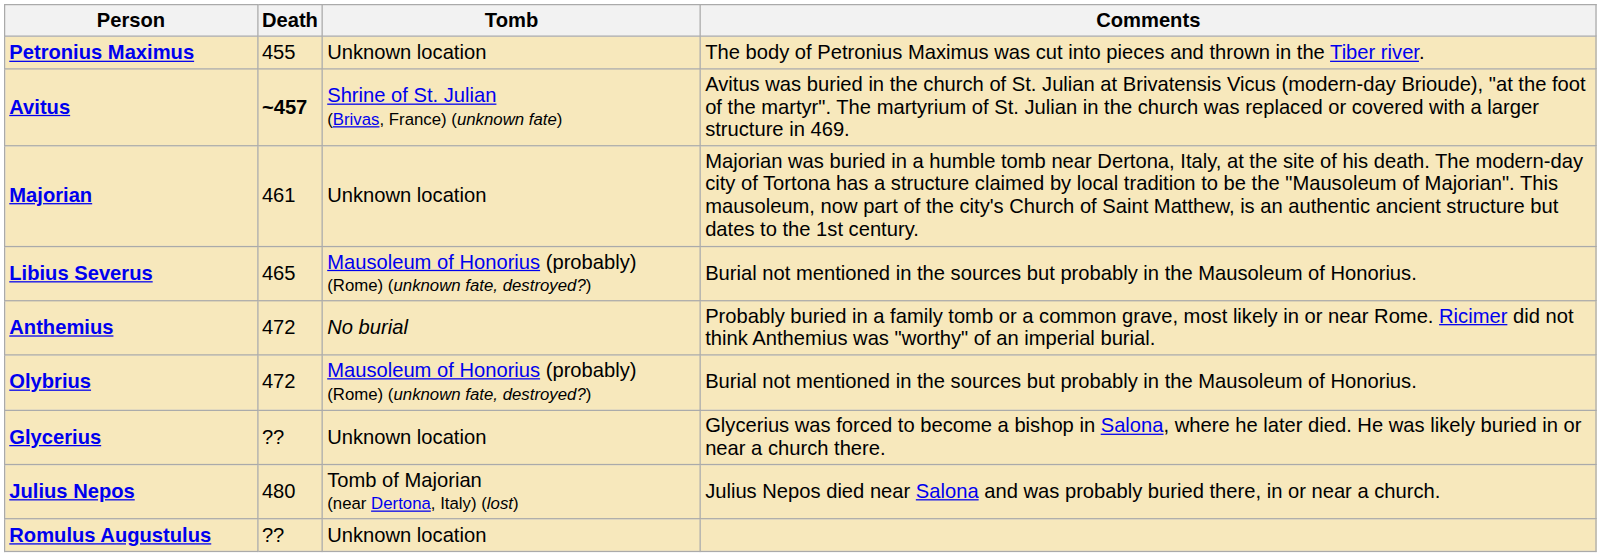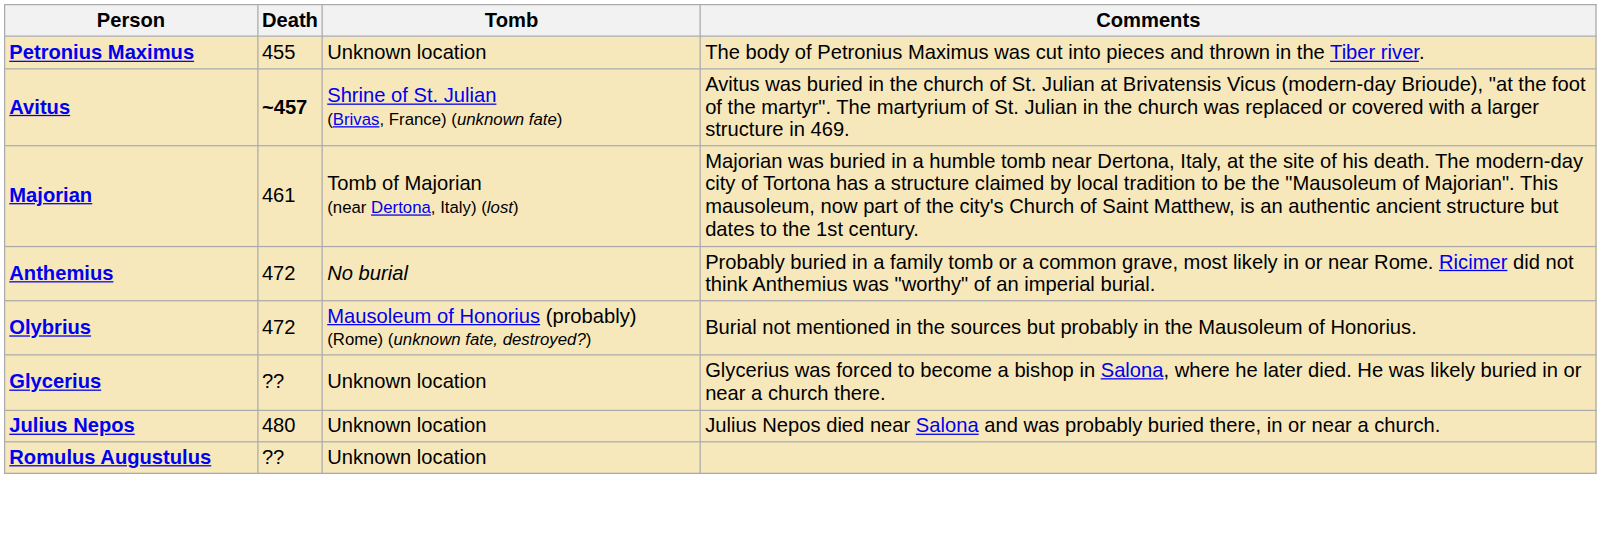 <table class="wikitable plainrowheaders" style="width:100%;">
 <tr>
 <th scope="col" width="16%">Person</th>
 <th scope="col" width="3%">Death</th>
 <th scope="col" width="24%">Tomb</th>
 <th scope="col" width="57%">Comments</th>
 </tr>
 <tr style="background:#f7e8bc;">
 <td><strong><a href='#'>Petronius Maximus</a></strong></td>
 <td>455</td>
 <td>Unknown location<em></em></td>
 <td>The body of Petronius Maximus was cut into pieces and thrown in the <a href='#'>Tiber river</a>.<em></em></td>
 </tr>
 <tr style="background:#f7e8bc;">
 <td><strong><a href='#'>Avitus</a></strong></td>
 <td><strong>~457</strong></td>
 <td><a href='#'>Shrine of St. Julian</a><em></em><br><small>(<a href='#'>Brivas</a>, France) (<em>unknown fate</em>)</small></td>
 <td>Avitus was buried in the church of St. Julian at Brivatensis Vicus (modern-day Brioude), "at the foot of the martyr".<em></em> The martyrium of St. Julian in the church was replaced or covered with a larger structure in 469.<em></em></td>
 </tr>
 <tr style="background:#f7e8bc;">
 <td><strong><a href='#'>Majorian</a></strong></td>
 <td>461</td>
-<td>Unknown location<em></em></td>
+<td>Tomb of Majorian<em></em><br><small>(near <a href='#'>Dertona</a>, Italy) (<em>lost</em>)</small></td>
 <td>Majorian was buried in a humble tomb near Dertona, Italy, at the site of his death.<em></em> The modern-day city of Tortona has a structure claimed by local tradition to be the "Mausoleum of Majorian". This mausoleum, now part of the city's Church of Saint Matthew, is an authentic ancient structure but dates to the 1st century.</td>
-</tr>
-<tr style="background:#f7e8bc;">
-<td><strong><a href='#'>Libius Severus</a></strong></td>
-<td>465</td>
-<td><a href='#'>Mausoleum of Honorius</a> (probably)<em></em><br><small>(Rome) (<em>unknown fate, destroyed?</em>)</small></td>
-<td>Burial not mentioned in the sources but probably in the Mausoleum of Honorius.<em></em></td>
 </tr>
 <tr style="background:#f7e8bc;">
 <td><strong><a href='#'>Anthemius</a></strong></td>
 <td>472</td>
 <td><em>No burial</em></td>
 <td>Probably buried in a family tomb or a common grave,<em></em> most likely in or near Rome.<em></em> <a href='#'>Ricimer</a> did not think Anthemius was "worthy" of an imperial burial.<em></em></td>
 </tr>
 <tr style="background:#f7e8bc;">
 <td><strong><a href='#'>Olybrius</a></strong></td>
 <td>472</td>
 <td><a href='#'>Mausoleum of Honorius</a> (probably)<em></em><br><small>(Rome) (<em>unknown fate, destroyed?</em>)</small></td>
 <td>Burial not mentioned in the sources but probably in the Mausoleum of Honorius.<em></em></td>
 </tr>
 <tr style="background:#f7e8bc;">
 <td><strong><a href='#'>Glycerius</a></strong></td>
 <td>??</td>
 <td>Unknown location<em></em></td>
 <td>Glycerius was forced to become a bishop in <a href='#'>Salona</a>, where he later died. He was likely buried in or near a church there.<em></em></td>
 </tr>
 <tr style="background:#f7e8bc;">
 <td><strong><a href='#'>Julius Nepos</a></strong></td>
 <td>480</td>
-<td>Tomb of Majorian<em></em><br><small>(near <a href='#'>Dertona</a>, Italy) (<em>lost</em>)</small></td>
+<td>Unknown location<em></em></td>
 <td>Julius Nepos died near <a href='#'>Salona</a> and was probably buried there, in or near a church.<em></em></td>
 </tr>
 <tr style="background:#f7e8bc;">
 <td><strong><a href='#'>Romulus Augustulus</a></strong></td>
 <td>??</td>
 <td>Unknown location<em></em></td>
 <td></td>
 </tr>
 </table>
